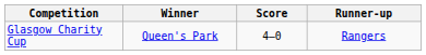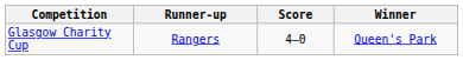 <table class="wikitable" style="text-align: center;">
 <tr>
 <th width=140>Competition</th>
+<th width=135>Runner-up</th>
+<th width=80>Score</th>
 <th width=135>Winner</th>
-<th width=80>Score</th>
-<th width=135>Runner-up</th>
 </tr>
 <tr>
 <td align=left><a href='#'>Glasgow Charity Cup</a></td>
+<td><a href='#'>Rangers</a></td>
+<td>4–0</td>
 <td><a href='#'>Queen's Park</a></td>
-<td>4–0</td>
-<td><a href='#'>Rangers</a></td>
 </tr>
 </table>
